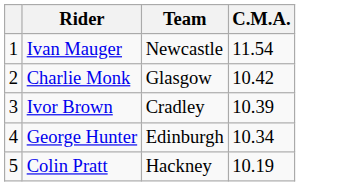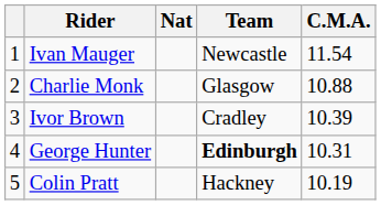 <table class=wikitable>
 <tr>
 <th></th>
 <th>Rider</th>
+<th>Nat</th>
 <th>Team</th>
 <th>C.M.A.</th>
 </tr>
 <tr>
 <td align="center">1</td>
 <td><a href='#'>Ivan Mauger</a></td>
+<td></td>
 <td>Newcastle</td>
 <td>11.54</td>
 </tr>
 <tr>
 <td align="center">2</td>
 <td><a href='#'>Charlie Monk</a></td>
+<td></td>
 <td>Glasgow</td>
-<td>10.42</td>
+<td>10.88</td>
 </tr>
 <tr>
 <td align="center">3</td>
 <td><a href='#'>Ivor Brown</a></td>
+<td></td>
 <td>Cradley</td>
 <td>10.39</td>
 </tr>
 <tr>
 <td align="center">4</td>
 <td><a href='#'>George Hunter</a></td>
-<td>Edinburgh</td>
-<td>10.34</td>
+<td></td>
+<td><strong>Edinburgh</strong></td>
+<td>10.31</td>
 </tr>
 <tr>
 <td align="center">5</td>
 <td><a href='#'>Colin Pratt</a></td>
+<td></td>
 <td>Hackney</td>
 <td>10.19</td>
 </tr>
 </table>
